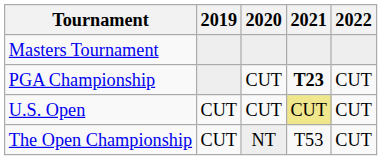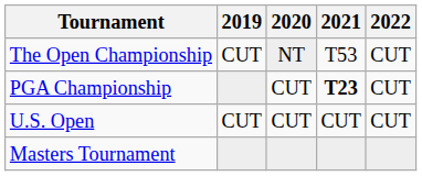 <table class="wikitable" style="font-size:95%;text-align:center;">
 <tr>
 <th>Tournament</th>
 <th>2019</th>
 <th>2020</th>
 <th>2021</th>
 <th>2022</th>
 </tr>
 <tr>
-<td align=left><a href='#'>Masters Tournament</a></td>
-<td style="background:#eeeeee;"></td>
-<td style="background:#eeeeee;"></td>
-<td style="background:#eeeeee;"></td>
-<td style="background:#eeeeee;"></td>
+<td align=left><a href='#'>The Open Championship</a></td>
+<td>CUT</td>
+<td style="background:#eeeeee;">NT</td>
+<td>T53</td>
+<td>CUT</td>
 </tr>
 <tr>
 <td align=left><a href='#'>PGA Championship</a></td>
 <td style="background:#eeeeee;"></td>
 <td>CUT</td>
 <td><strong>T23</strong></td>
 <td>CUT</td>
 </tr>
 <tr>
 <td align=left><a href='#'>U.S. Open</a></td>
 <td>CUT</td>
 <td>CUT</td>
-<td style="background: khaki;">CUT</td>
+<td>CUT</td>
 <td>CUT</td>
 </tr>
 <tr>
-<td align=left><a href='#'>The Open Championship</a></td>
-<td>CUT</td>
-<td style="background:#eeeeee;">NT</td>
-<td>T53</td>
-<td>CUT</td>
+<td align=left><a href='#'>Masters Tournament</a></td>
+<td style="background:#eeeeee;"></td>
+<td style="background:#eeeeee;"></td>
+<td style="background:#eeeeee;"></td>
+<td style="background:#eeeeee;"></td>
 </tr>
 </table>
